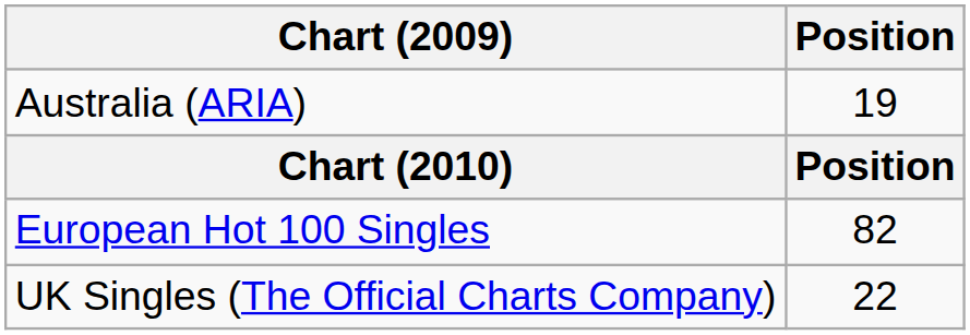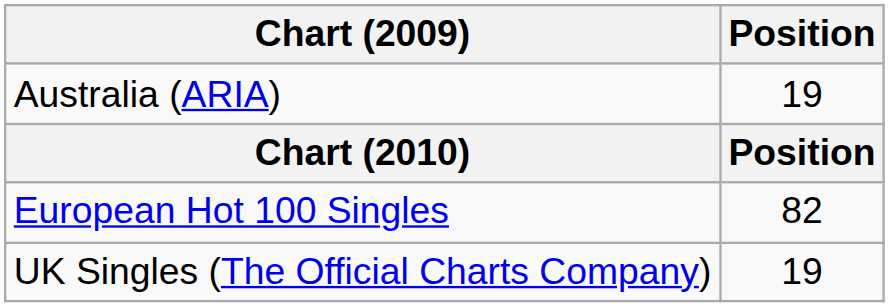 <table class="wikitable">
 <tr>
 <th scope="col">Chart (2009)</th>
 <th scope="col">Position</th>
 </tr>
 <tr>
 <td>Australia (<a href='#'>ARIA</a>)</td>
 <td style="text-align:center;">19</td>
 </tr>
 <tr>
 <th scope="col">Chart (2010)</th>
 <th scope="col">Position</th>
 </tr>
 <tr>
 <td><a href='#'>European Hot 100 Singles</a></td>
 <td style="text-align:center;">82</td>
 </tr>
 <tr>
 <td>UK Singles (<a href='#'>The Official Charts Company</a>)</td>
-<td style="text-align:center;">22</td>
+<td style="text-align:center;">19</td>
 </tr>
 </table>
